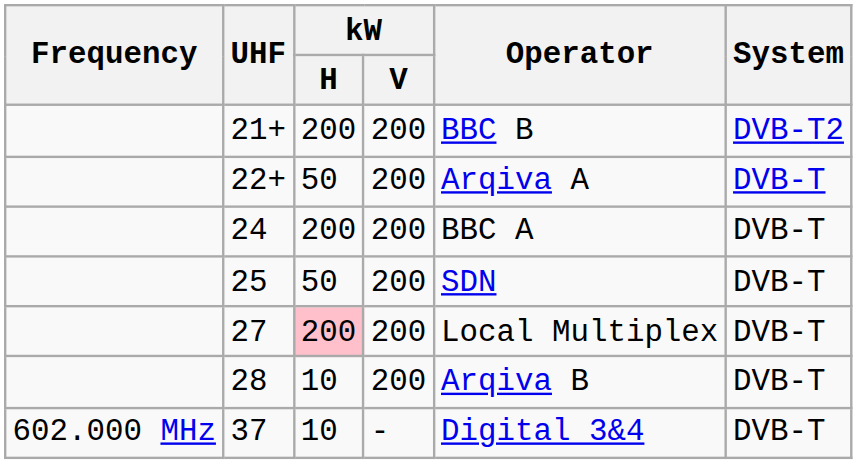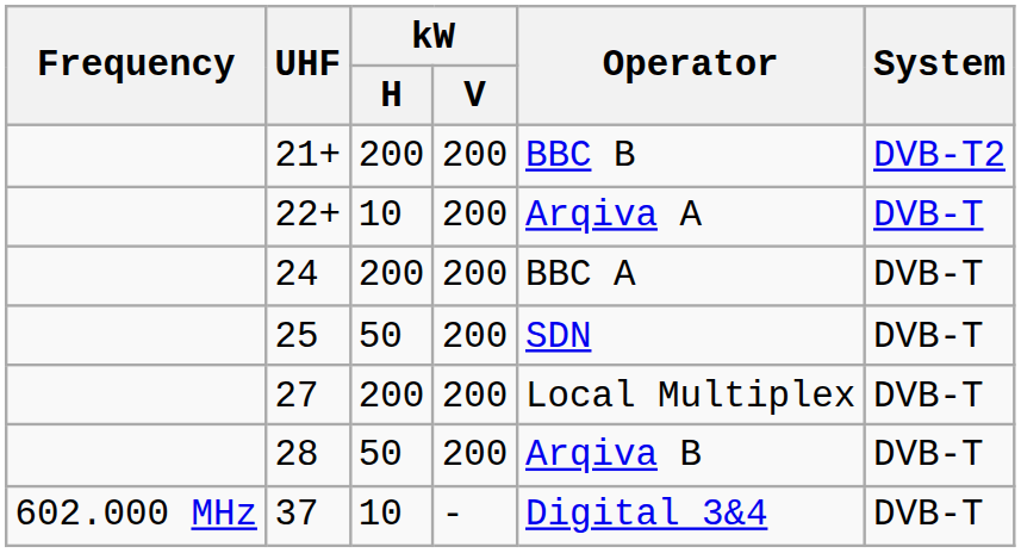 <table class="wikitable sortable">
 <tr>
 <th rowspan=2>Frequency</th>
 <th rowspan=2>UHF</th>
 <th colspan=2>kW</th>
 <th rowspan=2>Operator</th>
 <th rowspan=2>System</th>
 </tr>
 <tr>
 <th>H</th>
 <th>V</th>
 </tr>
 <tr>
 <td></td>
 <td>21+</td>
 <td>200</td>
 <td>200</td>
 <td><a href='#'>BBC</a> B</td>
 <td><a href='#'>DVB-T2</a></td>
 </tr>
 <tr>
 <td></td>
 <td>22+</td>
-<td>50</td>
+<td>10</td>
 <td>200</td>
 <td><a href='#'>Arqiva</a> A</td>
 <td><a href='#'>DVB-T</a></td>
 </tr>
 <tr>
 <td></td>
 <td>24</td>
 <td>200</td>
 <td>200</td>
 <td>BBC A</td>
 <td>DVB-T</td>
 </tr>
 <tr>
 <td></td>
 <td>25</td>
 <td>50</td>
 <td>200</td>
 <td><a href='#'>SDN</a></td>
 <td>DVB-T</td>
 </tr>
 <tr>
 <td></td>
 <td>27</td>
-<td style="background: pink;">200</td>
+<td>200</td>
 <td>200</td>
 <td>Local Multiplex</td>
 <td>DVB-T</td>
 </tr>
 <tr>
 <td></td>
 <td>28</td>
-<td>10</td>
+<td>50</td>
 <td>200</td>
 <td><a href='#'>Arqiva</a> B</td>
 <td>DVB-T</td>
 </tr>
 <tr>
 <td>602.000 <a href='#'>MHz</a></td>
 <td>37</td>
 <td>10</td>
 <td>-</td>
 <td><a href='#'>Digital 3&4</a></td>
 <td>DVB-T</td>
 </tr>
 </table>
